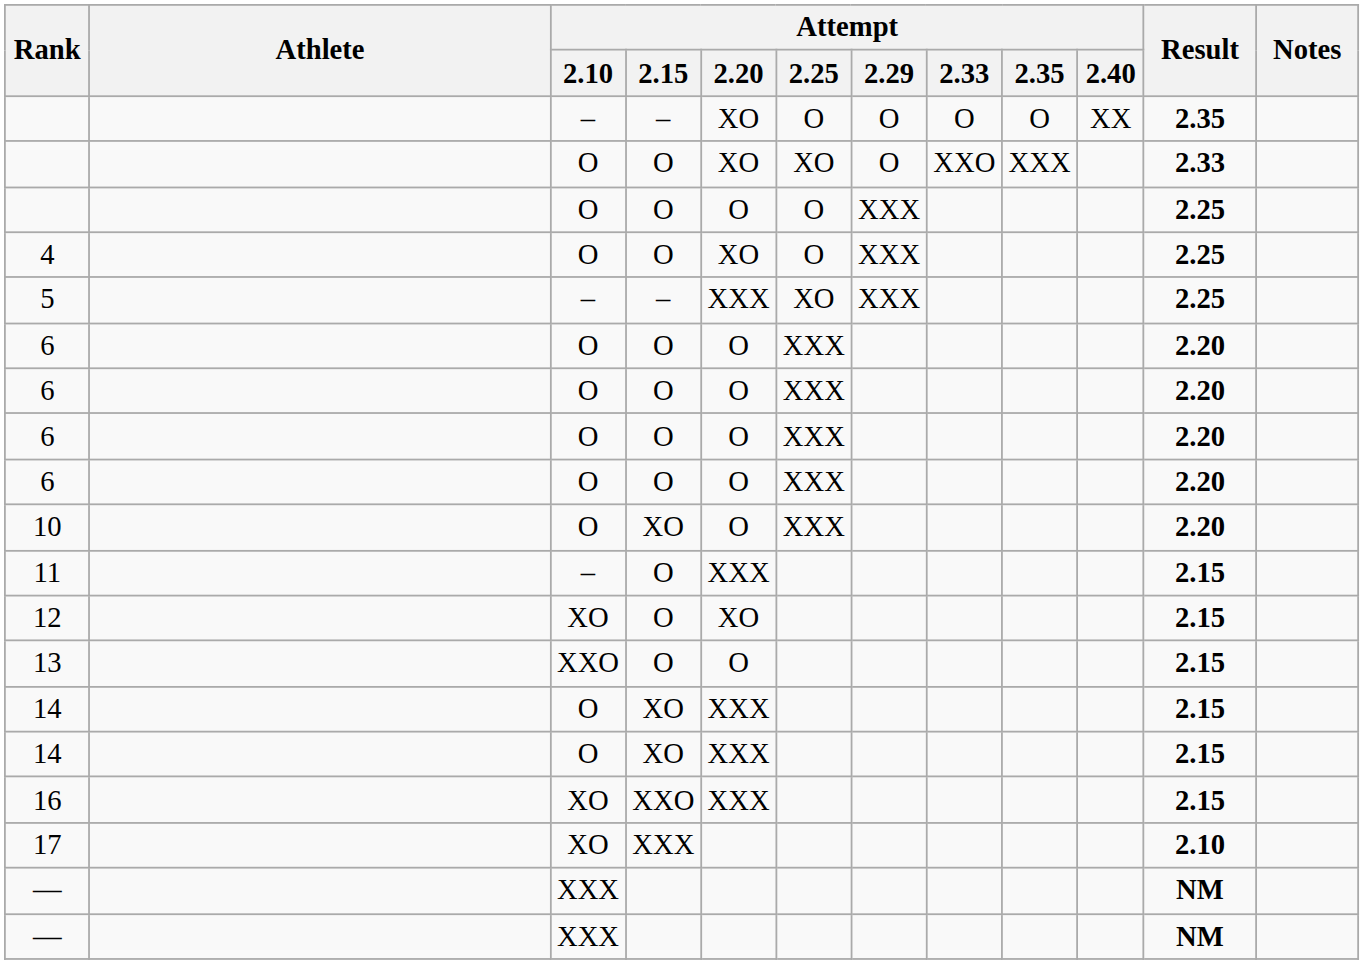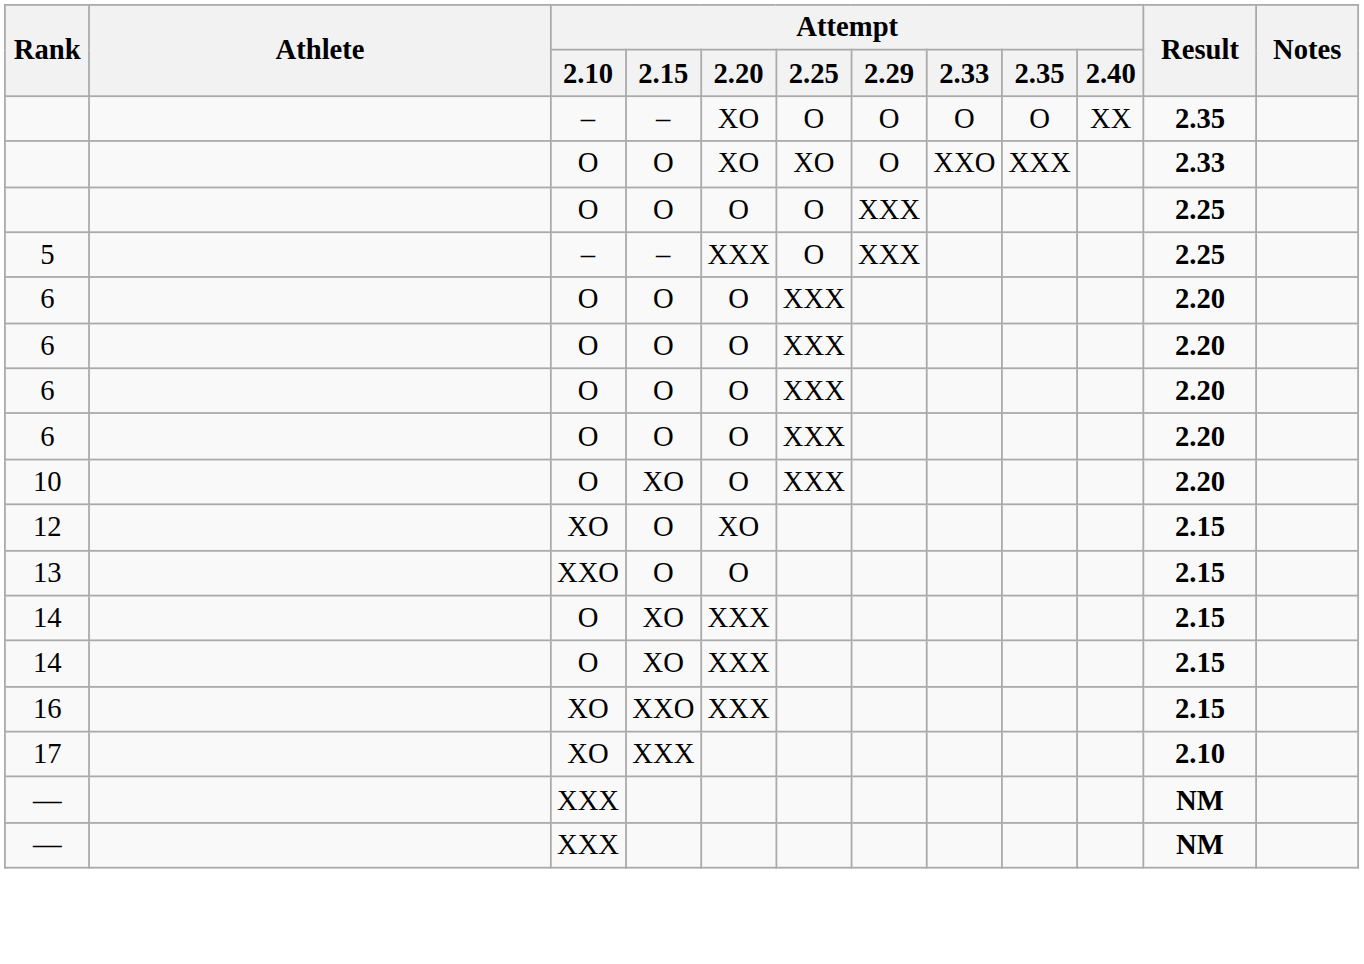 <table class="wikitable" style="text-align:center">
 <tr>
 <th rowspan=2 width=40>Rank</th>
 <th rowspan=2 width=250>Athlete</th>
 <th colspan=8>Attempt</th>
 <th rowspan=2 width=55>Result</th>
 <th rowspan=2 width=50>Notes</th>
 </tr>
 <tr>
 <th width=30>2.10</th>
 <th width=30>2.15</th>
 <th width=30>2.20</th>
 <th width=30>2.25</th>
 <th width=30>2.29</th>
 <th width=30>2.33</th>
 <th width=30>2.35</th>
 <th width=30>2.40</th>
 </tr>
 <tr>
 <td></td>
 <td align=left></td>
 <td>–</td>
 <td>–</td>
 <td>XO</td>
 <td>O</td>
 <td>O</td>
 <td>O</td>
 <td>O</td>
 <td>XX</td>
 <td><strong>2.35</strong></td>
 <td></td>
 </tr>
 <tr>
 <td></td>
 <td align=left></td>
 <td>O</td>
 <td>O</td>
 <td>XO</td>
 <td>XO</td>
 <td>O</td>
 <td>XXO</td>
 <td>XXX</td>
 <td></td>
 <td><strong>2.33</strong></td>
 <td></td>
 </tr>
 <tr>
 <td></td>
 <td align=left></td>
 <td>O</td>
 <td>O</td>
 <td>O</td>
 <td>O</td>
 <td>XXX</td>
 <td></td>
 <td></td>
 <td></td>
 <td><strong>2.25</strong></td>
 <td></td>
 </tr>
 <tr>
-<td>4</td>
-<td align=left></td>
-<td>O</td>
-<td>O</td>
-<td>XO</td>
-<td>O</td>
-<td>XXX</td>
-<td></td>
-<td></td>
-<td></td>
-<td><strong>2.25</strong></td>
-<td></td>
-</tr>
-<tr>
 <td>5</td>
 <td align=left></td>
 <td>–</td>
 <td>–</td>
 <td>XXX</td>
-<td>XO</td>
+<td>O</td>
 <td>XXX</td>
 <td></td>
 <td></td>
 <td></td>
 <td><strong>2.25</strong></td>
 <td></td>
 </tr>
 <tr>
 <td>6</td>
 <td align=left></td>
 <td>O</td>
 <td>O</td>
 <td>O</td>
 <td>XXX</td>
 <td></td>
 <td></td>
 <td></td>
 <td></td>
 <td><strong>2.20</strong></td>
 <td></td>
 </tr>
 <tr>
 <td>6</td>
 <td align=left></td>
 <td>O</td>
 <td>O</td>
 <td>O</td>
 <td>XXX</td>
 <td></td>
 <td></td>
 <td></td>
 <td></td>
 <td><strong>2.20</strong></td>
 <td></td>
 </tr>
 <tr>
 <td>6</td>
 <td align=left></td>
 <td>O</td>
 <td>O</td>
 <td>O</td>
 <td>XXX</td>
 <td></td>
 <td></td>
 <td></td>
 <td></td>
 <td><strong>2.20</strong></td>
 <td></td>
 </tr>
 <tr>
 <td>6</td>
 <td align=left></td>
 <td>O</td>
 <td>O</td>
 <td>O</td>
 <td>XXX</td>
 <td></td>
 <td></td>
 <td></td>
 <td></td>
 <td><strong>2.20</strong></td>
 <td></td>
 </tr>
 <tr>
 <td>10</td>
 <td align=left></td>
 <td>O</td>
 <td>XO</td>
 <td>O</td>
 <td>XXX</td>
 <td></td>
 <td></td>
 <td></td>
 <td></td>
 <td><strong>2.20</strong></td>
-<td></td>
-</tr>
-<tr>
-<td>11</td>
-<td align=left></td>
-<td>–</td>
-<td>O</td>
-<td>XXX</td>
-<td></td>
-<td></td>
-<td></td>
-<td></td>
-<td></td>
-<td><strong>2.15</strong></td>
 <td></td>
 </tr>
 <tr>
 <td>12</td>
 <td align=left></td>
 <td>XO</td>
 <td>O</td>
 <td>XO</td>
 <td></td>
 <td></td>
 <td></td>
 <td></td>
 <td></td>
 <td><strong>2.15</strong></td>
 <td></td>
 </tr>
 <tr>
 <td>13</td>
 <td align=left></td>
 <td>XXO</td>
 <td>O</td>
 <td>O</td>
 <td></td>
 <td></td>
 <td></td>
 <td></td>
 <td></td>
 <td><strong>2.15</strong></td>
 <td></td>
 </tr>
 <tr>
 <td>14</td>
 <td align=left></td>
 <td>O</td>
 <td>XO</td>
 <td>XXX</td>
 <td></td>
 <td></td>
 <td></td>
 <td></td>
 <td></td>
 <td><strong>2.15</strong></td>
 <td></td>
 </tr>
 <tr>
 <td>14</td>
 <td align=left></td>
 <td>O</td>
 <td>XO</td>
 <td>XXX</td>
 <td></td>
 <td></td>
 <td></td>
 <td></td>
 <td></td>
 <td><strong>2.15</strong></td>
 <td></td>
 </tr>
 <tr>
 <td>16</td>
 <td align=left></td>
 <td>XO</td>
 <td>XXO</td>
 <td>XXX</td>
 <td></td>
 <td></td>
 <td></td>
 <td></td>
 <td></td>
 <td><strong>2.15</strong></td>
 <td></td>
 </tr>
 <tr>
 <td>17</td>
 <td align=left></td>
 <td>XO</td>
 <td>XXX</td>
 <td></td>
 <td></td>
 <td></td>
 <td></td>
 <td></td>
 <td></td>
 <td><strong>2.10</strong></td>
 <td></td>
 </tr>
 <tr>
 <td>—</td>
 <td align=left></td>
 <td>XXX</td>
 <td></td>
 <td></td>
 <td></td>
 <td></td>
 <td></td>
 <td></td>
 <td></td>
 <td><strong>NM</strong></td>
 <td></td>
 </tr>
 <tr>
 <td>—</td>
 <td align=left></td>
 <td>XXX</td>
 <td></td>
 <td></td>
 <td></td>
 <td></td>
 <td></td>
 <td></td>
 <td></td>
 <td><strong>NM</strong></td>
 <td></td>
 </tr>
 </table>
